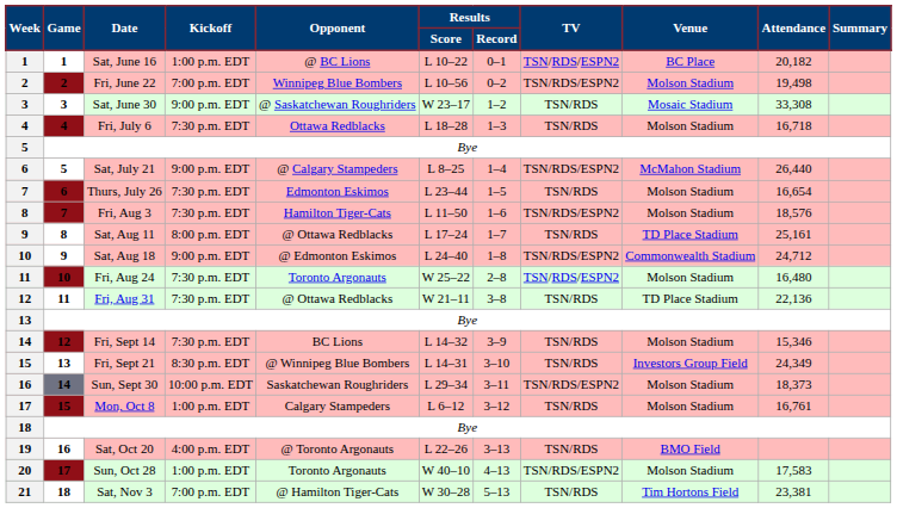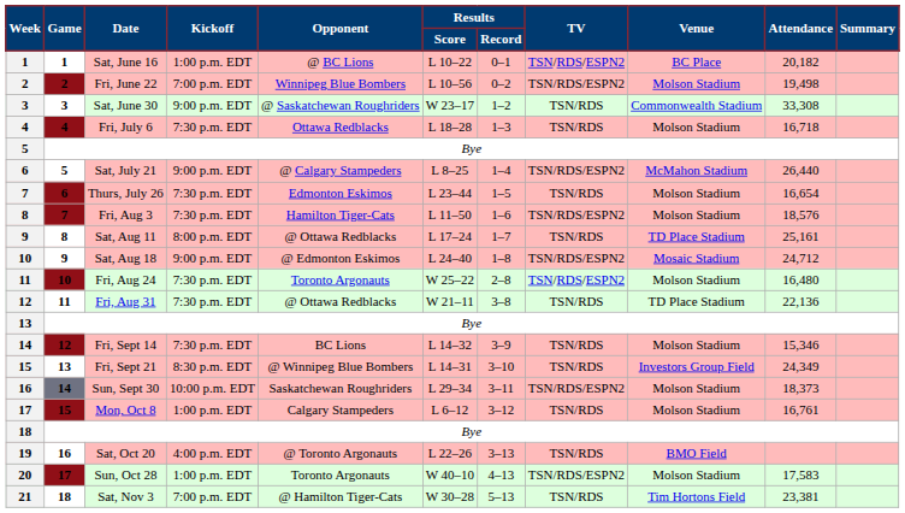 <table class="wikitable" style="font-size: 95%;">
 <tr>
 <th scope="col" style="background:#003A70;color:#FFFFFF;border:2px solid #862633;" rowspan=2>Week</th>
 <th scope="col" style="background:#003A70;color:#FFFFFF;border:2px solid #862633;" rowspan=2>Game</th>
 <th scope="col" style="background:#003A70;color:#FFFFFF;border:2px solid #862633;" rowspan=2>Date</th>
 <th scope="col" style="background:#003A70;color:#FFFFFF;border:2px solid #862633;" rowspan=2>Kickoff</th>
 <th scope="col" style="background:#003A70;color:#FFFFFF;border:2px solid #862633;" rowspan=2>Opponent</th>
 <th scope="col" style="background:#003A70;color:#FFFFFF;border:2px solid #862633;" colspan=2>Results</th>
 <th scope="col" style="background:#003A70;color:#FFFFFF;border:2px solid #862633;" rowspan=2>TV</th>
 <th scope="col" style="background:#003A70;color:#FFFFFF;border:2px solid #862633;" rowspan=2>Venue</th>
 <th scope="col" style="background:#003A70;color:#FFFFFF;border:2px solid #862633;" rowspan=2>Attendance</th>
 <th scope="col" style="background:#003A70;color:#FFFFFF;border:2px solid #862633;" rowspan=2>Summary</th>
 </tr>
 <tr>
 <th scope="col" style="background:#003A70;color:#FFFFFF;border:2px solid #862633;">Score</th>
 <th scope="col" style="background:#003A70;color:#FFFFFF;border:2px solid #862633;">Record</th>
 </tr>
 <tr align="center"= bgcolor="ffbbbb">
 <th align="center"><strong>1</strong></th>
 <th style="text-align:center; background:white;"><span><strong>1</strong></span></th>
 <td align="center">Sat, June 16</td>
 <td align="center">1:00 p.m. EDT</td>
 <td align="center">@ <a href='#'>BC Lions</a></td>
 <td align="center">L 10–22</td>
 <td align="center">0–1</td>
 <td align="center"><a href='#'>TSN</a>/<a href='#'>RDS</a>/<a href='#'>ESPN2</a></td>
 <td align="center"><a href='#'>BC Place</a></td>
 <td align="center">20,182</td>
 <td align="center"></td>
 </tr>
 <tr align="center"= bgcolor="ffbbbb">
 <th align="center"><strong>2</strong></th>
 <th style="text-align:center; background:#900F17;"><span><strong>2</strong></span></th>
 <td align="center">Fri, June 22</td>
 <td align="center">7:00 p.m. EDT</td>
 <td align="center"><a href='#'>Winnipeg Blue Bombers</a></td>
 <td align="center">L 10–56</td>
 <td align="center">0–2</td>
 <td align="center">TSN/RDS/ESPN2</td>
 <td align="center"><a href='#'>Molson Stadium</a></td>
 <td align="center">19,498</td>
 <td align="center"></td>
 </tr>
 <tr align="center"= bgcolor="ddffdd">
 <th align="center"><strong>3</strong></th>
 <th style="text-align:center; background:white;"><span><strong>3</strong></span></th>
 <td align="center">Sat, June 30</td>
 <td align="center">9:00 p.m. EDT</td>
 <td align="center">@ <a href='#'>Saskatchewan Roughriders</a></td>
 <td align="center">W 23–17</td>
 <td align="center">1–2</td>
 <td align="center">TSN/RDS</td>
-<td align="center"><a href='#'>Mosaic Stadium</a></td>
+<td align="center"><a href='#'>Commonwealth Stadium</a></td>
 <td align="center">33,308</td>
 <td align="center"></td>
 </tr>
 <tr align="center"= bgcolor="ffbbbb">
 <th align="center"><strong>4</strong></th>
 <th style="text-align:center; background:#900F17;"><span><strong>4</strong></span></th>
 <td align="center">Fri, July 6</td>
 <td align="center">7:30 p.m. EDT</td>
 <td align="center"><a href='#'>Ottawa Redblacks</a></td>
 <td align="center">L 18–28</td>
 <td align="center">1–3</td>
 <td align="center">TSN/RDS</td>
 <td align="center">Molson Stadium</td>
 <td align="center">16,718</td>
 <td align="center"></td>
 </tr>
 <tr align="center"= bgcolor="ffffff">
 <th align="center"><strong>5</strong></th>
 <td colspan=10 align="center" valign="middle"><em>Bye</em></td>
 </tr>
 <tr align="center"= bgcolor="ffbbbb">
 <th align="center"><strong>6</strong></th>
 <th style="text-align:center; background:white;"><span><strong>5</strong></span></th>
 <td align="center">Sat, July 21</td>
 <td align="center">9:00 p.m. EDT</td>
 <td align="center">@ <a href='#'>Calgary Stampeders</a></td>
 <td align="center">L 8–25</td>
 <td align="center">1–4</td>
 <td align="center">TSN/RDS/ESPN2</td>
 <td align="center"><a href='#'>McMahon Stadium</a></td>
 <td align="center">26,440</td>
 <td align="center"></td>
 </tr>
 <tr align="center"= bgcolor="ffbbbb">
 <th align="center"><strong>7</strong></th>
 <th style="text-align:center; background:#900F17;"><span><strong>6</strong></span></th>
 <td align="center">Thurs, July 26</td>
 <td align="center">7:30 p.m. EDT</td>
 <td align="center"><a href='#'>Edmonton Eskimos</a></td>
 <td align="center">L 23–44</td>
 <td align="center">1–5</td>
 <td align="center">TSN/RDS</td>
 <td align="center">Molson Stadium</td>
 <td align="center">16,654</td>
 <td align="center"></td>
 </tr>
 <tr align="center"= bgcolor="ffbbbb">
 <th align="center"><strong>8</strong></th>
 <th style="text-align:center; background:#900F17;"><span><strong>7</strong></span></th>
 <td align="center">Fri, Aug 3</td>
 <td align="center">7:30 p.m. EDT</td>
 <td align="center"><a href='#'>Hamilton Tiger-Cats</a></td>
 <td align="center">L 11–50</td>
 <td align="center">1–6</td>
 <td align="center">TSN/RDS/ESPN2</td>
 <td align="center">Molson Stadium</td>
 <td align="center">18,576</td>
 <td align="center"></td>
 </tr>
 <tr align="center"= bgcolor="ffbbbb">
 <th align="center"><strong>9</strong></th>
 <th style="text-align:center; background:white;"><span><strong>8</strong></span></th>
 <td align="center">Sat, Aug 11</td>
 <td align="center">8:00 p.m. EDT</td>
 <td align="center">@ Ottawa Redblacks</td>
 <td align="center">L 17–24</td>
 <td align="center">1–7</td>
 <td align="center">TSN/RDS</td>
 <td align="center"><a href='#'>TD Place Stadium</a></td>
 <td align="center">25,161</td>
 <td align="center"></td>
 </tr>
 <tr align="center"= bgcolor="ffbbbb">
 <th align="center"><strong>10</strong></th>
 <th style="text-align:center; background:white;"><span><strong>9</strong></span></th>
 <td align="center">Sat, Aug 18</td>
 <td align="center">9:00 p.m. EDT</td>
 <td align="center">@ Edmonton Eskimos</td>
 <td align="center">L 24–40</td>
 <td align="center">1–8</td>
 <td align="center">TSN/RDS/ESPN2</td>
-<td align="center"><a href='#'>Commonwealth Stadium</a></td>
+<td align="center"><a href='#'>Mosaic Stadium</a></td>
 <td align="center">24,712</td>
 <td align="center"></td>
 </tr>
 <tr align="center"= bgcolor="ddffdd">
 <th align="center"><strong>11</strong></th>
 <th style="text-align:center; background:#900F17;"><span><strong>10</strong></span></th>
 <td align="center">Fri, Aug 24</td>
 <td align="center">7:30 p.m. EDT</td>
 <td align="center"><a href='#'>Toronto Argonauts</a></td>
 <td align="center">W 25–22</td>
 <td align="center">2–8</td>
 <td align="center"><a href='#'>TSN</a>/<a href='#'>RDS</a>/<a href='#'>ESPN2</a></td>
 <td align="center">Molson Stadium</td>
 <td align="center">16,480</td>
 <td align="center"></td>
 </tr>
 <tr align="center"= bgcolor="ddffdd">
 <th align="center"><strong>12</strong></th>
 <th style="text-align:center; background:white;"><span><strong>11</strong></span></th>
 <td align="center"><a href='#'>Fri, Aug 31</a></td>
 <td align="center">7:30 p.m. EDT</td>
 <td align="center">@ Ottawa Redblacks</td>
 <td align="center">W 21–11</td>
 <td align="center">3–8</td>
 <td align="center">TSN/RDS</td>
 <td align="center">TD Place Stadium</td>
 <td align="center">22,136</td>
 <td align="center"></td>
 </tr>
 <tr align="center"= bgcolor="ffffff">
 <th align="center"><strong>13</strong></th>
 <td colspan=10 align="center" valign="middle"><em>Bye</em></td>
 </tr>
 <tr align="center"= bgcolor="ffbbbb">
 <th align="center"><strong>14</strong></th>
 <th style="text-align:center; background:#900F17;"><span><strong>12</strong></span></th>
 <td align="center">Fri, Sept 14</td>
 <td align="center">7:30 p.m. EDT</td>
 <td align="center">BC Lions</td>
 <td align="center">L 14–32</td>
 <td align="center">3–9</td>
 <td align="center">TSN/RDS</td>
 <td align="center">Molson Stadium</td>
 <td align="center">15,346</td>
 <td align="center"></td>
 </tr>
 <tr align="center"= bgcolor="ffbbbb">
 <th align="center"><strong>15</strong></th>
 <th style="text-align:center; background:white;"><span><strong>13</strong></span></th>
 <td align="center">Fri, Sept 21</td>
 <td align="center">8:30 p.m. EDT</td>
 <td align="center">@ Winnipeg Blue Bombers</td>
 <td align="center">L 14–31</td>
 <td align="center">3–10</td>
 <td align="center">TSN/RDS</td>
 <td align="center"><a href='#'>Investors Group Field</a></td>
 <td align="center">24,349</td>
 <td align="center"></td>
 </tr>
 <tr align="center"= bgcolor="ffbbbb">
 <th align="center"><strong>16</strong></th>
 <th style="text-align:center; background:#6F7282;"><span><strong>14</strong></span></th>
 <td align="center">Sun, Sept 30</td>
 <td align="center">10:00 p.m. EDT</td>
 <td align="center">Saskatchewan Roughriders</td>
 <td align="center">L 29–34</td>
 <td align="center">3–11</td>
 <td align="center">TSN/RDS/ESPN2</td>
 <td align="center">Molson Stadium</td>
 <td align="center">18,373</td>
 <td align="center"></td>
 </tr>
 <tr align="center"= bgcolor="ffbbbb">
 <th align="center"><strong>17</strong></th>
 <th style="text-align:center; background:#900F17;"><span><strong>15</strong></span></th>
 <td align="center"><a href='#'>Mon, Oct 8</a></td>
 <td align="center">1:00 p.m. EDT</td>
 <td align="center">Calgary Stampeders</td>
 <td align="center">L 6–12</td>
 <td align="center">3–12</td>
 <td align="center">TSN/RDS</td>
 <td align="center">Molson Stadium</td>
 <td align="center">16,761</td>
 <td align="center"></td>
 </tr>
 <tr align="center"= bgcolor="ffffff">
 <th align="center"><strong>18</strong></th>
 <td colspan=10 align="center" valign="middle"><em>Bye</em></td>
 </tr>
 <tr align="center"= bgcolor="ffbbbb">
 <th align="center"><strong>19</strong></th>
 <th style="text-align:center; background:white;"><span><strong>16</strong></span></th>
 <td align="center">Sat, Oct 20</td>
 <td align="center">4:00 p.m. EDT</td>
 <td align="center">@ Toronto Argonauts</td>
 <td align="center">L 22–26</td>
 <td align="center">3–13</td>
 <td align="center">TSN/RDS</td>
 <td align="center"><a href='#'>BMO Field</a></td>
 <td align="center"></td>
 <td align="center"></td>
 </tr>
 <tr align="center"= bgcolor="ddffdd">
 <th align="center"><strong>20</strong></th>
 <th style="text-align:center; background:#900F17;"><span><strong>17</strong></span></th>
 <td align="center">Sun, Oct 28</td>
 <td align="center">1:00 p.m. EDT</td>
 <td align="center">Toronto Argonauts</td>
 <td align="center">W 40–10</td>
 <td align="center">4–13</td>
 <td align="center">TSN/RDS/ESPN2</td>
 <td align="center">Molson Stadium</td>
 <td align="center">17,583</td>
 <td align="center"></td>
 </tr>
 <tr align="center"= bgcolor="ddffdd">
 <th align="center"><strong>21</strong></th>
 <th style="text-align:center; background:white;"><span><strong>18</strong></span></th>
 <td align="center">Sat, Nov 3</td>
 <td align="center">7:00 p.m. EDT</td>
 <td align="center">@ Hamilton Tiger-Cats</td>
 <td align="center">W 30–28</td>
 <td align="center">5–13</td>
 <td align="center">TSN/RDS</td>
 <td align="center"><a href='#'>Tim Hortons Field</a></td>
 <td align="center">23,381</td>
 <td align="center"></td>
 </tr>
 </table>
